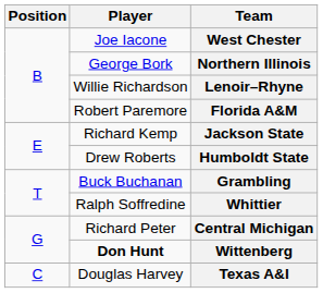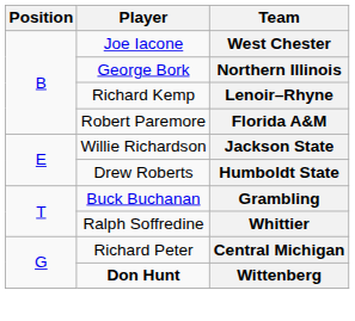 <table class="wikitable">
 <tr>
 <th>Position</th>
 <th>Player</th>
 <th>Team</th>
 </tr>
 <tr style="text-align:center;">
 <td rowspan="4"><a href='#'>B</a></td>
 <td><a href='#'>Joe Iacone</a></td>
 <th Style = >West Chester</th>
 </tr>
 <tr style="text-align:center;">
 <td><a href='#'>George Bork</a></td>
 <th Style = >Northern Illinois</th>
 </tr>
 <tr style="text-align:center;">
-<td>Willie Richardson</td>
+<td>Richard Kemp</td>
 <th Style = >Lenoir–Rhyne</th>
 </tr>
 <tr style="text-align:center;">
 <td>Robert Paremore</td>
 <th Style = >Florida A&M</th>
 </tr>
 <tr style="text-align:center;">
 <td rowspan="2"><a href='#'>E</a></td>
-<td>Richard Kemp</td>
+<td>Willie Richardson</td>
 <th Style = >Jackson State</th>
 </tr>
 <tr style="text-align:center;">
 <td>Drew Roberts</td>
 <th Style = >Humboldt State</th>
 </tr>
 <tr style="text-align:center;">
 <td rowspan="2"><a href='#'>T</a></td>
 <td><a href='#'>Buck Buchanan</a></td>
 <th Style = >Grambling</th>
 </tr>
 <tr style="text-align:center;">
 <td>Ralph Soffredine</td>
 <th Style = >Whittier</th>
 </tr>
 <tr style="text-align:center;">
 <td rowspan="2"><a href='#'>G</a></td>
 <td>Richard Peter</td>
 <th Style = >Central Michigan</th>
 </tr>
 <tr style="text-align:center;">
 <td><strong>Don Hunt</strong></td>
 <th Style = >Wittenberg</th>
 </tr>
-<tr style="text-align:center;">
-<td><a href='#'>C</a></td>
-<td>Douglas Harvey</td>
-<th Style = >Texas A&I</th>
-</tr>
 </table>
